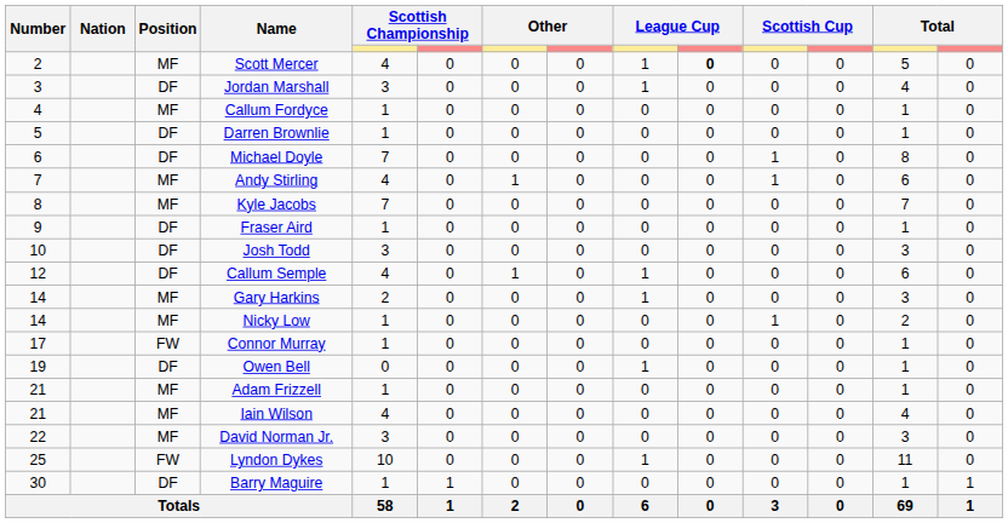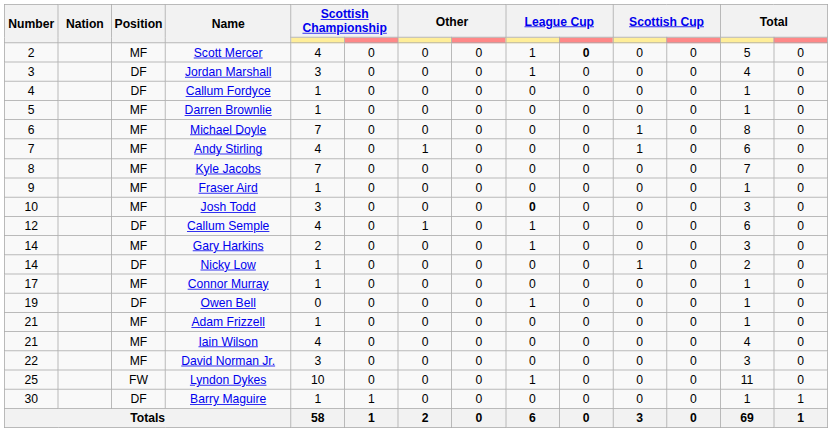 <table class="wikitable" style="font-size: 95%; text-align: center;">
 <tr>
 <th rowspan=2 width=60>Number</th>
 <th rowspan=2 width=60>Nation</th>
 <th rowspan=2 width=60>Position</th>
 <th rowspan=2 width=150>Name</th>
 <th colspan=2><a href='#'>Scottish Championship</a></th>
 <th colspan=2>Other</th>
 <th colspan=2><a href='#'>League Cup</a></th>
 <th colspan=2><a href='#'>Scottish Cup</a></th>
 <th colspan=2>Total</th>
 </tr>
 <tr>
 <th style="width:60px; background:#fe9;"></th>
 <th style="width:60px; background:#ff8888;"></th>
 <th style="width:60px; background:#fe9;"></th>
 <th style="width:60px; background:#ff8888;"></th>
 <th style="width:60px; background:#fe9;"></th>
 <th style="width:60px; background:#ff8888;"></th>
 <th style="width:60px; background:#fe9;"></th>
 <th style="width:60px; background:#ff8888;"></th>
 <th style="width:60px; background:#fe9;"></th>
 <th style="width:60px; background:#ff8888;"></th>
 </tr>
 <tr>
 <td>2</td>
 <td></td>
 <td>MF</td>
 <td><a href='#'>Scott Mercer</a></td>
 <td>4</td>
 <td>0</td>
 <td>0</td>
 <td>0</td>
 <td>1</td>
 <td><strong>0</strong></td>
 <td>0</td>
 <td>0</td>
 <td>5</td>
 <td>0</td>
 </tr>
 <tr>
 <td>3</td>
 <td></td>
 <td>DF</td>
 <td><a href='#'>Jordan Marshall</a></td>
 <td>3</td>
 <td>0</td>
 <td>0</td>
 <td>0</td>
 <td>1</td>
 <td>0</td>
 <td>0</td>
 <td>0</td>
 <td>4</td>
 <td>0</td>
 </tr>
 <tr>
 <td>4</td>
 <td></td>
-<td>MF</td>
+<td>DF</td>
 <td><a href='#'>Callum Fordyce</a></td>
 <td>1</td>
 <td>0</td>
 <td>0</td>
 <td>0</td>
 <td>0</td>
 <td>0</td>
 <td>0</td>
 <td>0</td>
 <td>1</td>
 <td>0</td>
 </tr>
 <tr>
 <td>5</td>
 <td></td>
-<td>DF</td>
+<td>MF</td>
 <td><a href='#'>Darren Brownlie</a></td>
 <td>1</td>
 <td>0</td>
 <td>0</td>
 <td>0</td>
 <td>0</td>
 <td>0</td>
 <td>0</td>
 <td>0</td>
 <td>1</td>
 <td>0</td>
 </tr>
 <tr>
 <td>6</td>
 <td></td>
-<td>DF</td>
+<td>MF</td>
 <td><a href='#'>Michael Doyle</a></td>
 <td>7</td>
 <td>0</td>
 <td>0</td>
 <td>0</td>
 <td>0</td>
 <td>0</td>
 <td>1</td>
 <td>0</td>
 <td>8</td>
 <td>0</td>
 </tr>
 <tr>
 <td>7</td>
 <td></td>
 <td>MF</td>
 <td><a href='#'>Andy Stirling</a></td>
 <td>4</td>
 <td>0</td>
 <td>1</td>
 <td>0</td>
 <td>0</td>
 <td>0</td>
 <td>1</td>
 <td>0</td>
 <td>6</td>
 <td>0</td>
 </tr>
 <tr>
 <td>8</td>
 <td></td>
 <td>MF</td>
 <td><a href='#'>Kyle Jacobs</a></td>
 <td>7</td>
 <td>0</td>
 <td>0</td>
 <td>0</td>
 <td>0</td>
 <td>0</td>
 <td>0</td>
 <td>0</td>
 <td>7</td>
 <td>0</td>
 </tr>
 <tr>
 <td>9</td>
 <td></td>
-<td>DF</td>
+<td>MF</td>
 <td><a href='#'>Fraser Aird</a></td>
 <td>1</td>
 <td>0</td>
 <td>0</td>
 <td>0</td>
 <td>0</td>
 <td>0</td>
 <td>0</td>
 <td>0</td>
 <td>1</td>
 <td>0</td>
 </tr>
 <tr>
 <td>10</td>
 <td></td>
-<td>DF</td>
+<td>MF</td>
 <td><a href='#'>Josh Todd</a></td>
 <td>3</td>
 <td>0</td>
 <td>0</td>
 <td>0</td>
-<td>0</td>
+<td><strong>0</strong></td>
 <td>0</td>
 <td>0</td>
 <td>0</td>
 <td>3</td>
 <td>0</td>
 </tr>
 <tr>
 <td>12</td>
 <td></td>
 <td>DF</td>
 <td><a href='#'>Callum Semple</a></td>
 <td>4</td>
 <td>0</td>
 <td>1</td>
 <td>0</td>
 <td>1</td>
 <td>0</td>
 <td>0</td>
 <td>0</td>
 <td>6</td>
 <td>0</td>
 </tr>
 <tr>
 <td>14</td>
 <td></td>
 <td>MF</td>
 <td><a href='#'>Gary Harkins</a></td>
 <td>2</td>
 <td>0</td>
 <td>0</td>
 <td>0</td>
 <td>1</td>
 <td>0</td>
 <td>0</td>
 <td>0</td>
 <td>3</td>
 <td>0</td>
 </tr>
 <tr>
 <td>14</td>
 <td></td>
-<td>MF</td>
+<td>DF</td>
 <td><a href='#'>Nicky Low</a></td>
 <td>1</td>
 <td>0</td>
 <td>0</td>
 <td>0</td>
 <td>0</td>
 <td>0</td>
 <td>1</td>
 <td>0</td>
 <td>2</td>
 <td>0</td>
 </tr>
 <tr>
 <td>17</td>
 <td></td>
-<td>FW</td>
+<td>MF</td>
 <td><a href='#'>Connor Murray</a></td>
 <td>1</td>
 <td>0</td>
 <td>0</td>
 <td>0</td>
 <td>0</td>
 <td>0</td>
 <td>0</td>
 <td>0</td>
 <td>1</td>
 <td>0</td>
 </tr>
 <tr>
 <td>19</td>
 <td></td>
 <td>DF</td>
 <td><a href='#'>Owen Bell</a></td>
 <td>0</td>
 <td>0</td>
 <td>0</td>
 <td>0</td>
 <td>1</td>
 <td>0</td>
 <td>0</td>
 <td>0</td>
 <td>1</td>
 <td>0</td>
 </tr>
 <tr>
 <td>21</td>
 <td></td>
 <td>MF</td>
 <td><a href='#'>Adam Frizzell</a></td>
 <td>1</td>
 <td>0</td>
 <td>0</td>
 <td>0</td>
 <td>0</td>
 <td>0</td>
 <td>0</td>
 <td>0</td>
 <td>1</td>
 <td>0</td>
 </tr>
 <tr>
 <td>21</td>
 <td></td>
 <td>MF</td>
 <td><a href='#'>Iain Wilson</a></td>
 <td>4</td>
 <td>0</td>
 <td>0</td>
 <td>0</td>
 <td>0</td>
 <td>0</td>
 <td>0</td>
 <td>0</td>
 <td>4</td>
 <td>0</td>
 </tr>
 <tr>
 <td>22</td>
 <td></td>
 <td>MF</td>
 <td><a href='#'>David Norman Jr.</a></td>
 <td>3</td>
 <td>0</td>
 <td>0</td>
 <td>0</td>
 <td>0</td>
 <td>0</td>
 <td>0</td>
 <td>0</td>
 <td>3</td>
 <td>0</td>
 </tr>
 <tr>
 <td>25</td>
 <td></td>
 <td>FW</td>
 <td><a href='#'>Lyndon Dykes</a></td>
 <td>10</td>
 <td>0</td>
 <td>0</td>
 <td>0</td>
 <td>1</td>
 <td>0</td>
 <td>0</td>
 <td>0</td>
 <td>11</td>
 <td>0</td>
 </tr>
 <tr>
 <td>30</td>
 <td></td>
 <td>DF</td>
 <td><a href='#'>Barry Maguire</a></td>
 <td>1</td>
 <td>1</td>
 <td>0</td>
 <td>0</td>
 <td>0</td>
 <td>0</td>
 <td>0</td>
 <td>0</td>
 <td>1</td>
 <td>1</td>
 </tr>
 <tr>
 <th colspan=4>Totals</th>
 <th>58</th>
 <th>1</th>
 <th>2</th>
 <th>0</th>
 <th>6</th>
 <th>0</th>
 <th>3</th>
 <th>0</th>
 <th>69</th>
 <th>1</th>
 </tr>
 </table>
